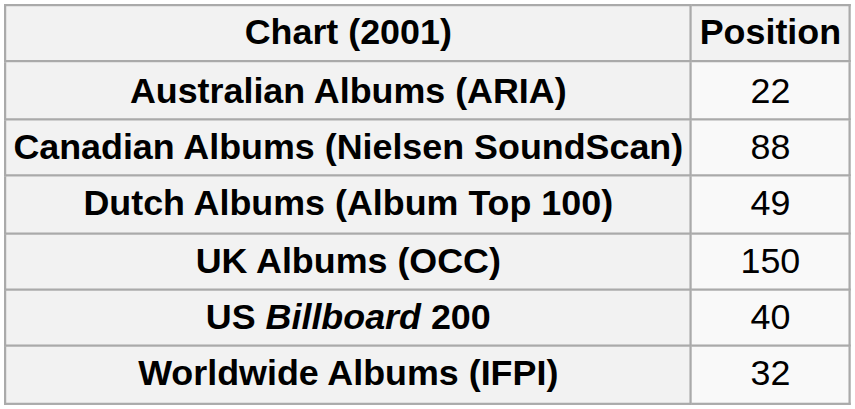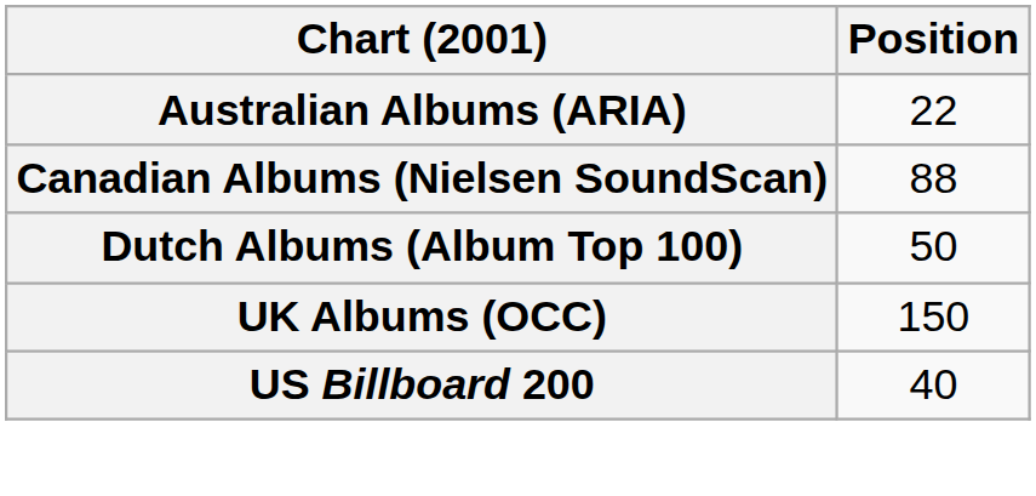 <table class="wikitable sortable plainrowheaders" style="text-align:center">
 <tr>
 <th scope="col">Chart (2001)</th>
 <th scope="col">Position</th>
 </tr>
 <tr>
 <th scope="row">Australian Albums (ARIA)</th>
 <td>22</td>
 </tr>
 <tr>
 <th scope="row">Canadian Albums (Nielsen SoundScan) </th>
 <td>88</td>
 </tr>
 <tr>
 <th scope="row">Dutch Albums (Album Top 100)</th>
-<td>49</td>
+<td>50</td>
 </tr>
 <tr>
 <th scope="row">UK Albums (OCC)</th>
 <td>150</td>
 </tr>
 <tr>
 <th scope="row">US <em>Billboard</em> 200</th>
 <td>40</td>
 </tr>
-<tr>
-<th scope="row">Worldwide Albums (IFPI)</th>
-<td style="text-align:center;">32</td>
-</tr>
 </table>
